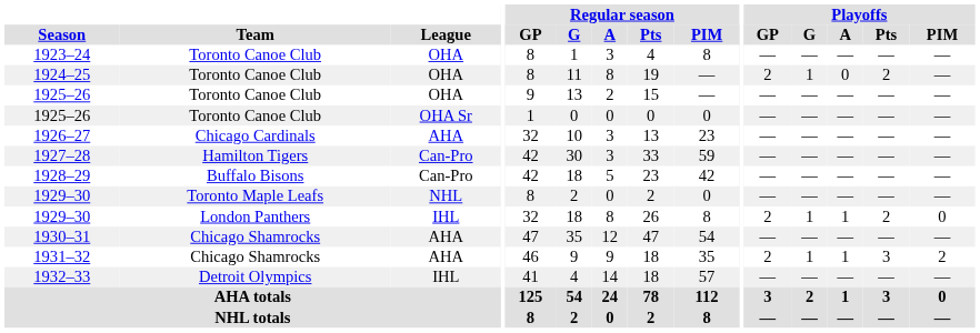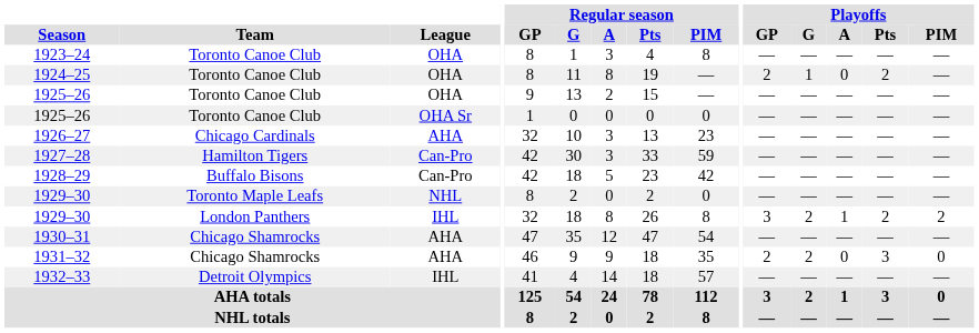 <table border="0" cellpadding="1" cellspacing="0" style="text-align:center; width:60em">
 <tr bgcolor="#e0e0e0">
 <th colspan="3" bgcolor="#ffffff"></th>
 <th rowspan="100" bgcolor="#ffffff"></th>
 <th colspan="5"><a href='#'>Regular season</a></th>
 <th rowspan="100" bgcolor="#ffffff"></th>
 <th colspan="5"><a href='#'>Playoffs</a></th>
 </tr>
 <tr bgcolor="#e0e0e0">
 <th><a href='#'>Season</a></th>
 <th>Team</th>
 <th>League</th>
 <th>GP</th>
 <th><a href='#'>G</a></th>
 <th><a href='#'>A</a></th>
 <th><a href='#'>Pts</a></th>
 <th><a href='#'>PIM</a></th>
 <th>GP</th>
 <th>G</th>
 <th>A</th>
 <th>Pts</th>
 <th>PIM</th>
 </tr>
 <tr>
 <td><a href='#'>1923–24</a></td>
 <td><a href='#'>Toronto Canoe Club</a></td>
 <td><a href='#'>OHA</a></td>
 <td>8</td>
 <td>1</td>
 <td>3</td>
 <td>4</td>
 <td>8</td>
 <td>—</td>
 <td>—</td>
 <td>—</td>
 <td>—</td>
 <td>—</td>
 </tr>
 <tr bgcolor="#f0f0f0">
 <td><a href='#'>1924–25</a></td>
 <td>Toronto Canoe Club</td>
 <td>OHA</td>
 <td>8</td>
 <td>11</td>
 <td>8</td>
 <td>19</td>
 <td>—</td>
 <td>2</td>
 <td>1</td>
 <td>0</td>
 <td>2</td>
 <td>—</td>
 </tr>
 <tr>
 <td><a href='#'>1925–26</a></td>
 <td>Toronto Canoe Club</td>
 <td>OHA</td>
 <td>9</td>
 <td>13</td>
 <td>2</td>
 <td>15</td>
 <td>—</td>
 <td>—</td>
 <td>—</td>
 <td>—</td>
 <td>—</td>
 <td>—</td>
 </tr>
 <tr bgcolor="#f0f0f0">
 <td>1925–26</td>
 <td>Toronto Canoe Club</td>
 <td><a href='#'>OHA Sr</a></td>
 <td>1</td>
 <td>0</td>
 <td>0</td>
 <td>0</td>
 <td>0</td>
 <td>—</td>
 <td>—</td>
 <td>—</td>
 <td>—</td>
 <td>—</td>
 </tr>
 <tr>
 <td><a href='#'>1926–27</a></td>
 <td><a href='#'>Chicago Cardinals</a></td>
 <td><a href='#'>AHA</a></td>
 <td>32</td>
 <td>10</td>
 <td>3</td>
 <td>13</td>
 <td>23</td>
 <td>—</td>
 <td>—</td>
 <td>—</td>
 <td>—</td>
 <td>—</td>
 </tr>
 <tr bgcolor="#f0f0f0">
 <td><a href='#'>1927–28</a></td>
 <td><a href='#'>Hamilton Tigers</a></td>
 <td><a href='#'>Can-Pro</a></td>
 <td>42</td>
 <td>30</td>
 <td>3</td>
 <td>33</td>
 <td>59</td>
 <td>—</td>
 <td>—</td>
 <td>—</td>
 <td>—</td>
 <td>—</td>
 </tr>
 <tr>
 <td><a href='#'>1928–29</a></td>
 <td><a href='#'>Buffalo Bisons</a></td>
 <td>Can-Pro</td>
 <td>42</td>
 <td>18</td>
 <td>5</td>
 <td>23</td>
 <td>42</td>
 <td>—</td>
 <td>—</td>
 <td>—</td>
 <td>—</td>
 <td>—</td>
 </tr>
 <tr bgcolor="#f0f0f0">
 <td><a href='#'>1929–30</a></td>
 <td><a href='#'>Toronto Maple Leafs</a></td>
 <td><a href='#'>NHL</a></td>
 <td>8</td>
 <td>2</td>
 <td>0</td>
 <td>2</td>
 <td>0</td>
 <td>—</td>
 <td>—</td>
 <td>—</td>
 <td>—</td>
 <td>—</td>
 </tr>
 <tr>
 <td><a href='#'>1929–30</a></td>
 <td><a href='#'>London Panthers</a></td>
 <td><a href='#'>IHL</a></td>
 <td>32</td>
 <td>18</td>
 <td>8</td>
 <td>26</td>
 <td>8</td>
+<td>3</td>
 <td>2</td>
 <td>1</td>
-<td>1</td>
 <td>2</td>
-<td>0</td>
+<td>2</td>
 </tr>
 <tr bgcolor="#f0f0f0">
 <td><a href='#'>1930–31</a></td>
 <td><a href='#'>Chicago Shamrocks</a></td>
 <td>AHA</td>
 <td>47</td>
 <td>35</td>
 <td>12</td>
 <td>47</td>
 <td>54</td>
 <td>—</td>
 <td>—</td>
 <td>—</td>
 <td>—</td>
 <td>—</td>
 </tr>
 <tr>
 <td><a href='#'>1931–32</a></td>
 <td>Chicago Shamrocks</td>
 <td>AHA</td>
 <td>46</td>
 <td>9</td>
 <td>9</td>
 <td>18</td>
 <td>35</td>
 <td>2</td>
-<td>1</td>
-<td>1</td>
+<td>2</td>
+<td>0</td>
 <td>3</td>
-<td>2</td>
+<td>0</td>
 </tr>
 <tr bgcolor="#f0f0f0">
 <td><a href='#'>1932–33</a></td>
 <td><a href='#'>Detroit Olympics</a></td>
 <td>IHL</td>
 <td>41</td>
 <td>4</td>
 <td>14</td>
 <td>18</td>
 <td>57</td>
 <td>—</td>
 <td>—</td>
 <td>—</td>
 <td>—</td>
 <td>—</td>
 </tr>
 <tr bgcolor="#e0e0e0">
 <th colspan="3">AHA totals</th>
 <th>125</th>
 <th>54</th>
 <th>24</th>
 <th>78</th>
 <th>112</th>
 <th>3</th>
 <th>2</th>
 <th>1</th>
 <th>3</th>
 <th>0</th>
 </tr>
 <tr bgcolor="#e0e0e0">
 <th colspan="3">NHL totals</th>
 <th>8</th>
 <th>2</th>
 <th>0</th>
 <th>2</th>
 <th>8</th>
 <th>—</th>
 <th>—</th>
 <th>—</th>
 <th>—</th>
 <th>—</th>
 </tr>
 </table>
